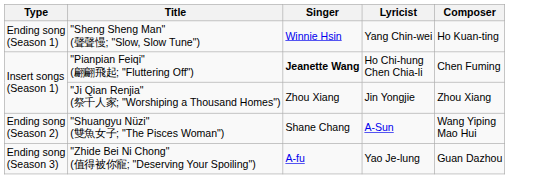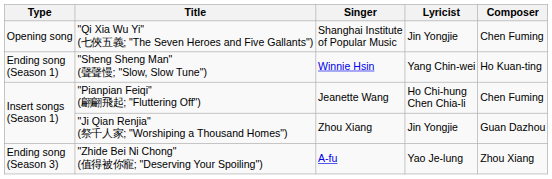 <table class="wikitable">
 <tr>
 <th>Type</th>
 <th>Title</th>
 <th>Singer</th>
 <th>Lyricist</th>
 <th>Composer</th>
+</tr>
+<tr>
+<td>Opening song</td>
+<td>"Qi Xia Wu Yi"<br>(七俠五義; "The Seven Heroes and Five Gallants")</td>
+<td>Shanghai Institute<br>of Popular Music</td>
+<td>Jin Yongjie</td>
+<td>Chen Fuming</td>
 </tr>
 <tr>
 <td>Ending song<br>(Season 1)</td>
 <td>"Sheng Sheng Man"<br>(聲聲慢; "Slow, Slow Tune")</td>
 <td><a href='#'>Winnie Hsin</a></td>
 <td>Yang Chin-wei</td>
 <td>Ho Kuan-ting</td>
 </tr>
 <tr>
 <td rowspan=2>Insert songs<br>(Season 1)</td>
 <td>"Pianpian Feiqi"<br>(翩翩飛起; "Fluttering Off")</td>
-<td><strong>Jeanette Wang</strong></td>
+<td>Jeanette Wang</td>
 <td>Ho Chi-hung<br>Chen Chia-li</td>
 <td>Chen Fuming</td>
 </tr>
 <tr>
 <td>"Ji Qian Renjia"<br>(祭千人家; "Worshiping a Thousand Homes")</td>
 <td>Zhou Xiang</td>
 <td>Jin Yongjie</td>
-<td>Zhou Xiang</td>
-</tr>
-<tr>
-<td>Ending song<br>(Season 2)</td>
-<td>"Shuangyu Nüzi"<br>(雙魚女子; "The Pisces Woman")</td>
-<td>Shane Chang</td>
-<td><a href='#'>A-Sun</a></td>
-<td>Wang Yiping<br>Mao Hui</td>
+<td>Guan Dazhou</td>
 </tr>
 <tr>
 <td>Ending song<br>(Season 3)</td>
 <td>"Zhide Bei Ni Chong"<br>(值得被你寵; "Deserving Your Spoiling")</td>
 <td><a href='#'>A-fu</a></td>
 <td>Yao Je-lung</td>
-<td>Guan Dazhou</td>
+<td>Zhou Xiang</td>
 </tr>
 </table>
